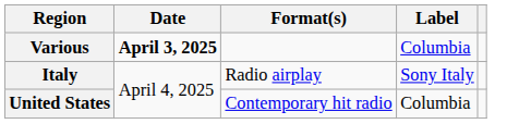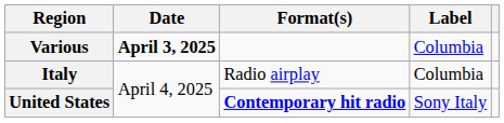 <table class="wikitable plainrowheaders">
 <tr>
 <th scope="col">Region</th>
 <th scope="col">Date</th>
 <th scope="col">Format(s)</th>
 <th scope="col">Label</th>
 <th scope="col"></th>
 </tr>
 <tr>
 <th scope="row">Various</th>
 <td><strong>April 3, 2025</strong></td>
 <td></td>
 <td><a href='#'>Columbia</a></td>
 <td align="center"></td>
 </tr>
 <tr>
 <th scope="row">Italy</th>
 <td rowspan="2">April 4, 2025</td>
 <td>Radio <a href='#'>airplay</a></td>
-<td><a href='#'>Sony Italy</a></td>
+<td>Columbia</td>
 <td align="center"></td>
 </tr>
 <tr>
 <th scope="row">United States</th>
-<td><a href='#'>Contemporary hit radio</a></td>
-<td>Columbia</td>
+<td><strong><a href='#'>Contemporary hit radio</a></strong></td>
+<td><a href='#'>Sony Italy</a></td>
 <td align="center"></td>
 </tr>
 </table>
